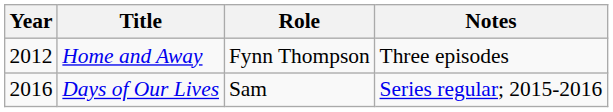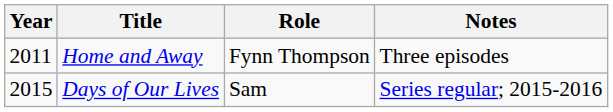 <table class="wikitable sortable">
 <tr>
 <th>Year</th>
 <th>Title</th>
 <th>Role</th>
 <th class="unsortable">Notes</th>
 </tr>
 <tr>
-<td>2012</td>
+<td>2011</td>
 <td><em><a href='#'>Home and Away</a></em></td>
 <td>Fynn Thompson</td>
 <td>Three episodes</td>
 </tr>
 <tr>
-<td>2016</td>
+<td>2015</td>
 <td><em><a href='#'>Days of Our Lives</a></em></td>
 <td>Sam</td>
 <td><a href='#'>Series regular</a>; 2015-2016</td>
 </tr>
 </table>
